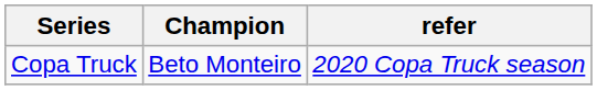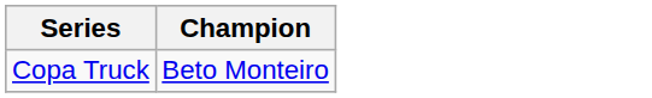 <table class="wikitable" style="font-size:87%">
 <tr>
 <th>Series</th>
 <th>Champion</th>
-<th>refer</th>
 </tr>
 <tr>
 <td><a href='#'>Copa Truck</a></td>
 <td> <a href='#'>Beto Monteiro</a></td>
-<td><em><a href='#'>2020 Copa Truck season</a></em></td>
 </tr>
 </table>
